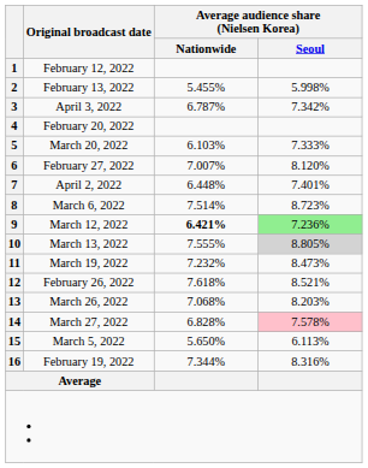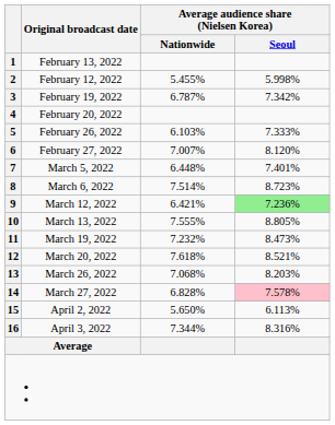 <table class="wikitable" style="text-align:center; max-width:500px; margin-left: auto; margin-right: auto">
 <tr>
 <th scope="col" rowspan="2"></th>
 <th scope="col" rowspan="2">Original broadcast date</th>
 <th scope="col" colspan="2">Average audience share<br>(Nielsen Korea)</th>
 </tr>
 <tr>
 <th scope="col" style="width:8em">Nationwide</th>
 <th scope="col" style="width:8em"><a href='#'>Seoul</a></th>
 </tr>
 <tr>
 <th scope="row">1</th>
-<td>February 12, 2022</td>
+<td>February 13, 2022</td>
 <td><strong></strong> </td>
 <td><strong></strong> </td>
 </tr>
 <tr>
 <th scope="col">2</th>
-<td>February 13, 2022</td>
+<td>February 12, 2022</td>
 <td>5.455% </td>
 <td>5.998% </td>
 </tr>
 <tr>
 <th scope="row">3</th>
-<td>April 3, 2022</td>
+<td>February 19, 2022</td>
 <td>6.787% </td>
 <td>7.342% </td>
 </tr>
 <tr>
 <th scope="row">4</th>
 <td>February 20, 2022</td>
 <td><strong></strong> </td>
 <td><strong></strong> </td>
 </tr>
 <tr>
 <th scope="row">5</th>
-<td>March 20, 2022</td>
+<td>February 26, 2022</td>
 <td>6.103% </td>
 <td>7.333% </td>
 </tr>
 <tr>
 <th scope="row">6</th>
 <td>February 27, 2022</td>
 <td>7.007% </td>
 <td>8.120% </td>
 </tr>
 <tr>
 <th scope="row">7</th>
-<td>April 2, 2022</td>
+<td>March 5, 2022</td>
 <td>6.448% </td>
 <td>7.401% </td>
 </tr>
 <tr>
 <th scope="row">8</th>
 <td>March 6, 2022</td>
 <td>7.514% </td>
 <td>8.723% </td>
 </tr>
 <tr>
 <th scope="row">9</th>
 <td>March 12, 2022</td>
-<td><strong>6.421% </strong></td>
+<td>6.421% </td>
 <td style="background: lightgreen;">7.236% </td>
 </tr>
 <tr>
 <th scope="row">10</th>
 <td>March 13, 2022</td>
 <td>7.555% </td>
-<td style="background: lightgrey;">8.805% </td>
+<td>8.805% </td>
 </tr>
 <tr>
 <th scope="row">11</th>
 <td>March 19, 2022</td>
 <td>7.232% </td>
 <td>8.473% </td>
 </tr>
 <tr>
 <th scope="row">12</th>
-<td>February 26, 2022</td>
+<td>March 20, 2022</td>
 <td>7.618% </td>
 <td>8.521% </td>
 </tr>
 <tr>
 <th scope="row">13</th>
 <td>March 26, 2022</td>
 <td>7.068% </td>
 <td>8.203% </td>
 </tr>
 <tr>
 <th scope="row">14</th>
 <td>March 27, 2022</td>
 <td>6.828% </td>
 <td style="background: pink;">7.578% </td>
 </tr>
 <tr>
 <th scope="row">15</th>
-<td>March 5, 2022</td>
+<td>April 2, 2022</td>
 <td>5.650% </td>
 <td>6.113% </td>
 </tr>
 <tr>
 <th scope="row">16</th>
-<td>February 19, 2022</td>
+<td>April 3, 2022</td>
 <td>7.344% </td>
 <td>8.316% </td>
 </tr>
 <tr>
 <th scope="col" colspan="2">Average</th>
 <th scope="col"></th>
 <th scope="col"></th>
 </tr>
 <tr>
 <td colspan="4"><br><ul><li></li><li></li></ul></td>
 </tr>
 </table>
